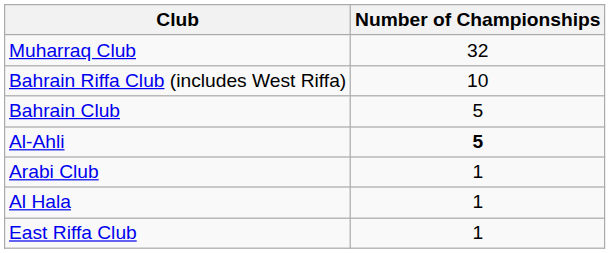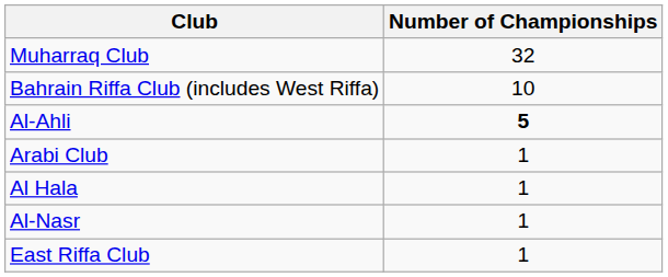 <table class="wikitable" style="text-align:center;">
 <tr>
 <th>Club</th>
 <th>Number of Championships</th>
 </tr>
 <tr>
 <td style="text-align:left;"><a href='#'>Muharraq Club</a></td>
 <td>32</td>
 </tr>
 <tr>
 <td style="text-align:left;"><a href='#'>Bahrain Riffa Club</a> (includes West Riffa)</td>
 <td>10</td>
 </tr>
 <tr>
-<td style="text-align:left;"><a href='#'>Bahrain Club</a></td>
-<td>5</td>
-</tr>
-<tr>
 <td style="text-align:left;"><a href='#'>Al-Ahli</a></td>
 <td><strong>5</strong></td>
 </tr>
 <tr>
 <td style="text-align:left;"><a href='#'>Arabi Club</a></td>
 <td>1</td>
 </tr>
 <tr>
 <td style="text-align:left;"><a href='#'>Al Hala</a></td>
 <td>1</td>
 </tr>
 <tr>
+<td style="text-align:left;"><a href='#'>Al-Nasr</a></td>
+<td>1</td>
+</tr>
+<tr>
 <td style="text-align:left;"><a href='#'>East Riffa Club</a></td>
 <td>1</td>
 </tr>
 </table>
